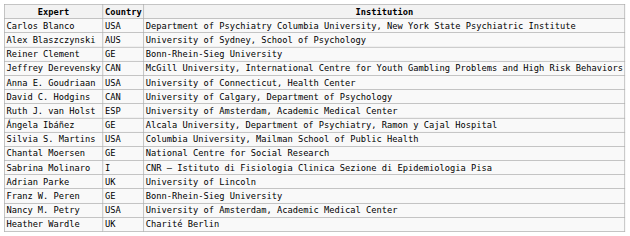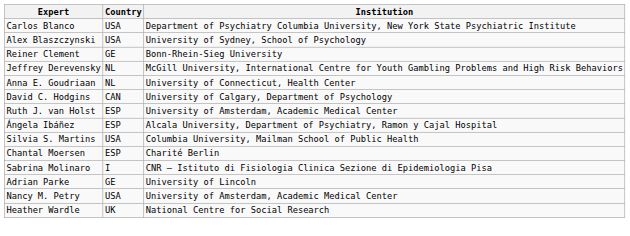 <table class="wikitable">
 <tr>
 <th>Expert</th>
 <th>Country</th>
 <th>Institution</th>
 </tr>
 <tr>
 <td>Carlos Blanco</td>
 <td>USA</td>
 <td>Department of Psychiatry Columbia University, New York State Psychiatric Institute</td>
 </tr>
 <tr>
 <td>Alex Blaszczynski</td>
-<td>AUS</td>
+<td>USA</td>
 <td>University of Sydney, School of Psychology</td>
 </tr>
 <tr>
 <td>Reiner Clement</td>
 <td>GE</td>
 <td>Bonn-Rhein-Sieg University</td>
 </tr>
 <tr>
 <td>Jeffrey Derevensky</td>
-<td>CAN</td>
+<td>NL</td>
 <td>McGill University, International Centre for Youth Gambling Problems and High Risk Behaviors</td>
 </tr>
 <tr>
 <td>Anna E. Goudriaan</td>
-<td>USA</td>
+<td>NL</td>
 <td>University of Connecticut, Health Center</td>
 </tr>
 <tr>
 <td>David C. Hodgins</td>
 <td>CAN</td>
 <td>University of Calgary, Department of Psychology</td>
 </tr>
 <tr>
 <td>Ruth J. van Holst</td>
 <td>ESP</td>
 <td>University of Amsterdam, Academic Medical Center</td>
 </tr>
 <tr>
 <td>Ángela Ibáñez</td>
-<td>GE</td>
+<td>ESP</td>
 <td>Alcala University, Department of Psychiatry, Ramon y Cajal Hospital</td>
 </tr>
 <tr>
 <td>Silvia S. Martins</td>
 <td>USA</td>
 <td>Columbia University, Mailman School of Public Health</td>
 </tr>
 <tr>
 <td>Chantal Moersen</td>
-<td>GE</td>
-<td>National Centre for Social Research</td>
+<td>ESP</td>
+<td>Charité Berlin</td>
 </tr>
 <tr>
 <td>Sabrina Molinaro</td>
 <td>I</td>
 <td>CNR – Istituto di Fisiologia Clinica Sezione di Epidemiologia Pisa</td>
 </tr>
 <tr>
 <td>Adrian Parke</td>
-<td>UK</td>
+<td>GE</td>
 <td>University of Lincoln</td>
-</tr>
-<tr>
-<td>Franz W. Peren</td>
-<td>GE</td>
-<td>Bonn-Rhein-Sieg University</td>
 </tr>
 <tr>
 <td>Nancy M. Petry</td>
 <td>USA</td>
 <td>University of Amsterdam, Academic Medical Center</td>
 </tr>
 <tr>
 <td>Heather Wardle</td>
 <td>UK</td>
-<td>Charité Berlin</td>
+<td>National Centre for Social Research</td>
 </tr>
 </table>
